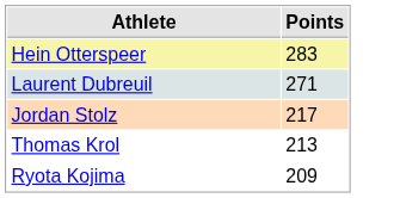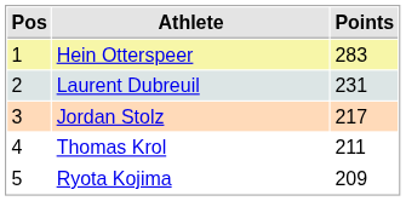 <table cellspacing="1" cellpadding="3" style="border:1px solid #aaa; font-size:90%;">
 <tr style="background:#e4e4e4;">
+<th style="border-bottom:1px solid #aaa; width:10px;">Pos</th>
 <th style="border-bottom:1px solid #aaa; width:200px;">Athlete</th>
 <th style="border-bottom:1px solid #aaa; width:20px;">Points</th>
 </tr>
 <tr style="background:#f7f6a8;">
+<td>1</td>
 <td> <a href='#'>Hein Otterspeer</a></td>
 <td>283</td>
 </tr>
 <tr style="background:#dce5e5;">
+<td>2</td>
 <td> <a href='#'>Laurent Dubreuil</a></td>
-<td>271</td>
+<td>231</td>
 </tr>
 <tr style="background:#ffdab9;">
+<td>3</td>
 <td> <a href='#'>Jordan Stolz</a></td>
 <td>217</td>
 </tr>
 <tr>
+<td>4</td>
 <td> <a href='#'>Thomas Krol</a></td>
-<td>213</td>
+<td>211</td>
 </tr>
 <tr>
+<td>5</td>
 <td> <a href='#'>Ryota Kojima</a></td>
 <td>209</td>
 </tr>
 </table>
